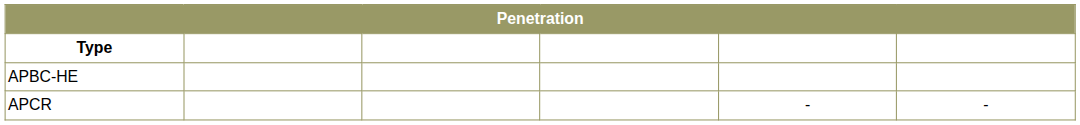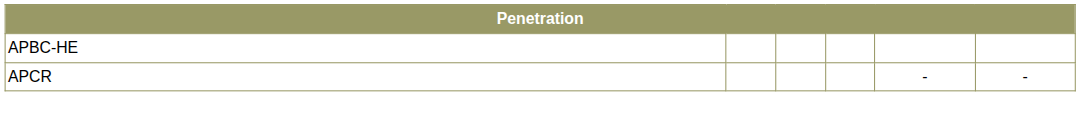 <table style="margin:0 0 .5em 1em; width:65%; background:#fff; border-collapse:collapse; border:1px solid #996; line-height:1.5; font-size:95%" cellspacing="0" cellpadding="2" border="0">
 <tr style="vertical-align:top; text-align:center; border:1px solid #996; background-color:#996; color:#fff">
 <td colspan="6"><strong>Penetration</strong></td>
-</tr>
-<tr style="vertical-align:top; text-align:center; border:1px solid #996;">
-<td style="border:1px solid #996" width="10%"><strong>Type</strong></td>
-<td style="border:1px solid #996" width="10%"><strong></strong></td>
-<td style="border:1px solid #996" width="10%"><strong></strong></td>
-<td style="border:1px solid #996" width="10%"><strong></strong></td>
-<td style="border:1px solid #996" width="10%"><strong></strong></td>
-<td style="border:1px solid #996" width="10%"><strong></strong></td>
 </tr>
 <tr style="vertical-align:top; text-align:center;">
 <td style="border:1px solid #996; text-align:left">APBC-HE</td>
 <td style="border:1px solid #996"></td>
 <td style="border:1px solid #996"></td>
 <td style="border:1px solid #996"></td>
 <td style="border:1px solid #996"></td>
 <td style="border:1px solid #996"></td>
 </tr>
 <tr style="vertical-align:top; text-align:center;">
 <td style="border:1px solid #996; text-align:left">APCR</td>
 <td style="border:1px solid #996"></td>
 <td style="border:1px solid #996"></td>
 <td style="border:1px solid #996"></td>
 <td style="border:1px solid #996">-</td>
 <td style="border:1px solid #996">-</td>
 </tr>
 </table>
